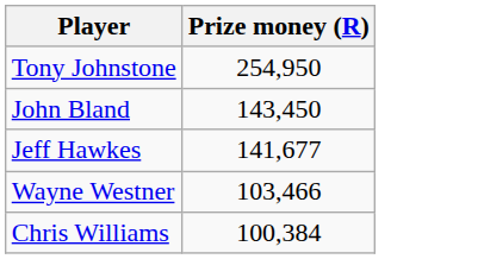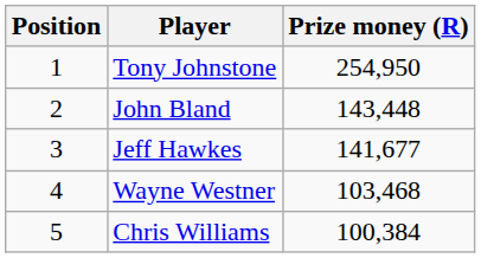 <table class=wikitable>
 <tr>
+<th>Position</th>
 <th>Player</th>
 <th>Prize money (<a href='#'>R</a>)</th>
 </tr>
 <tr>
+<td align=center>1</td>
 <td> <a href='#'>Tony Johnstone</a></td>
 <td align=center>254,950</td>
 </tr>
 <tr>
+<td align=center>2</td>
 <td> <a href='#'>John Bland</a></td>
-<td align=center>143,450</td>
+<td align=center>143,448</td>
 </tr>
 <tr>
+<td align=center>3</td>
 <td> <a href='#'>Jeff Hawkes</a></td>
 <td align=center>141,677</td>
 </tr>
 <tr>
+<td align=center>4</td>
 <td> <a href='#'>Wayne Westner</a></td>
-<td align=center>103,466</td>
+<td align=center>103,468</td>
 </tr>
 <tr>
+<td align=center>5</td>
 <td> <a href='#'>Chris Williams</a></td>
 <td align=center>100,384</td>
 </tr>
 </table>
